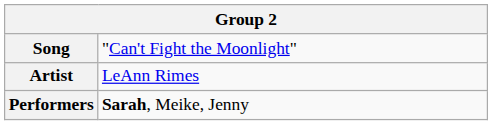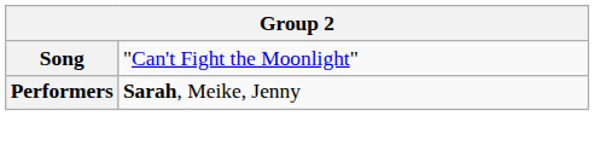 <table class="wikitable" style="font-size: 90%" width=400px>
 <tr>
 <th colspan=2>Group 2</th>
 </tr>
 <tr>
 <th width=10%>Song</th>
 <td>"<a href='#'>Can't Fight the Moonlight</a>"</td>
 </tr>
 <tr>
-<th width=10%>Artist</th>
-<td><a href='#'>LeAnn Rimes</a></td>
-</tr>
-<tr>
 <th width=10%>Performers</th>
 <td><strong>Sarah</strong>, Meike, Jenny</td>
 </tr>
 </table>
